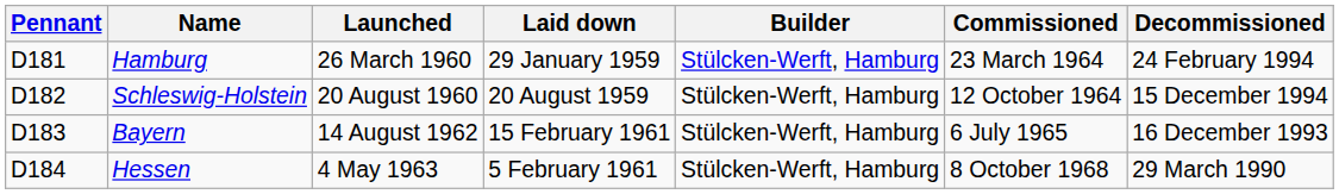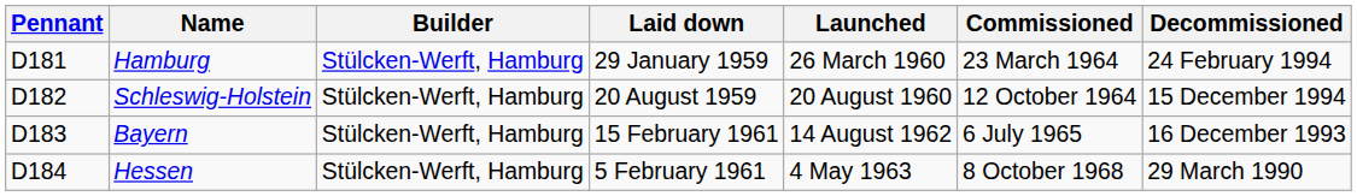 <table class="wikitable">
 <tr>
 <th align = center><a href='#'>Pennant</a></th>
 <th align = center>Name</th>
+<th align = center>Builder</th>
+<th align = center>Laid down</th>
 <th align = center>Launched</th>
-<th align = center>Laid down</th>
-<th align = center>Builder</th>
 <th align = center>Commissioned</th>
 <th align = center>Decommissioned</th>
 </tr>
 <tr>
 <td>D181</td>
 <td><em><a href='#'>Hamburg</a></em></td>
+<td><a href='#'>Stülcken-Werft</a>, <a href='#'>Hamburg</a></td>
+<td>29 January 1959</td>
 <td>26 March 1960</td>
-<td>29 January 1959</td>
-<td><a href='#'>Stülcken-Werft</a>, <a href='#'>Hamburg</a></td>
 <td>23 March 1964</td>
 <td>24 February 1994</td>
 </tr>
 <tr>
 <td>D182</td>
 <td><em><a href='#'>Schleswig-Holstein</a></em></td>
+<td>Stülcken-Werft, Hamburg</td>
+<td>20 August 1959</td>
 <td>20 August 1960</td>
-<td>20 August 1959</td>
-<td>Stülcken-Werft, Hamburg</td>
 <td>12 October 1964</td>
 <td>15 December 1994</td>
 </tr>
 <tr>
 <td>D183</td>
 <td><em><a href='#'>Bayern</a></em></td>
+<td>Stülcken-Werft, Hamburg</td>
+<td>15 February 1961</td>
 <td>14 August 1962</td>
-<td>15 February 1961</td>
-<td>Stülcken-Werft, Hamburg</td>
 <td>6 July 1965</td>
 <td>16 December 1993</td>
 </tr>
 <tr>
 <td>D184</td>
 <td><em><a href='#'>Hessen</a></em></td>
+<td>Stülcken-Werft, Hamburg</td>
+<td>5 February 1961</td>
 <td>4 May 1963</td>
-<td>5 February 1961</td>
-<td>Stülcken-Werft, Hamburg</td>
 <td>8 October 1968</td>
 <td>29 March 1990</td>
 </tr>
 </table>
